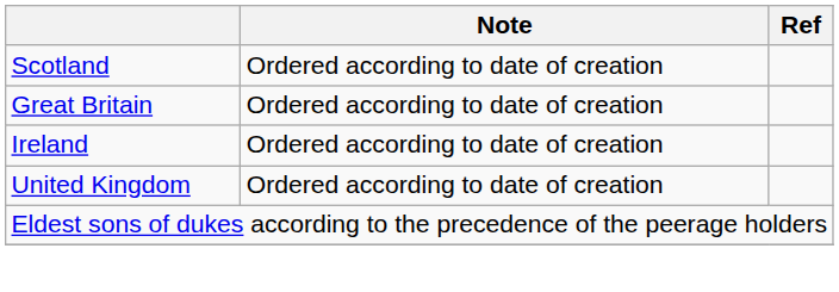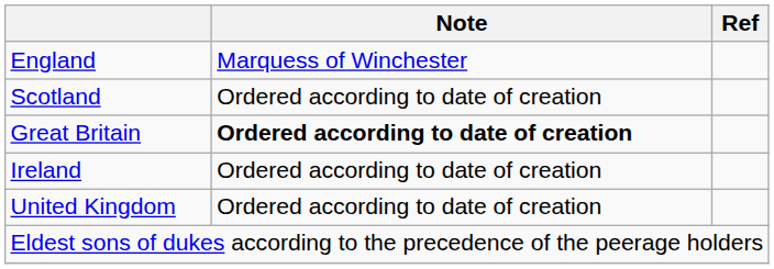 <table class="wikitable">
 <tr>
 <th></th>
 <th>Note</th>
 <th>Ref</th>
+</tr>
+<tr>
+<td> <a href='#'>England</a></td>
+<td><a href='#'>Marquess of Winchester</a></td>
+<td></td>
 </tr>
 <tr>
 <td> <a href='#'>Scotland</a></td>
 <td>Ordered according to date of creation</td>
 <td></td>
 </tr>
 <tr>
 <td> <a href='#'>Great Britain</a></td>
-<td>Ordered according to date of creation</td>
+<td><strong>Ordered according to date of creation</strong></td>
 <td></td>
 </tr>
 <tr>
 <td> <a href='#'>Ireland</a></td>
 <td>Ordered according to date of creation</td>
 <td></td>
 </tr>
 <tr>
 <td> <a href='#'>United Kingdom</a></td>
 <td>Ordered according to date of creation</td>
 <td></td>
 </tr>
 <tr>
 <td colspan=3><a href='#'>Eldest sons of dukes</a> according to the precedence of the peerage holders</td>
 </tr>
 <tr>
 </tr>
 </table>
